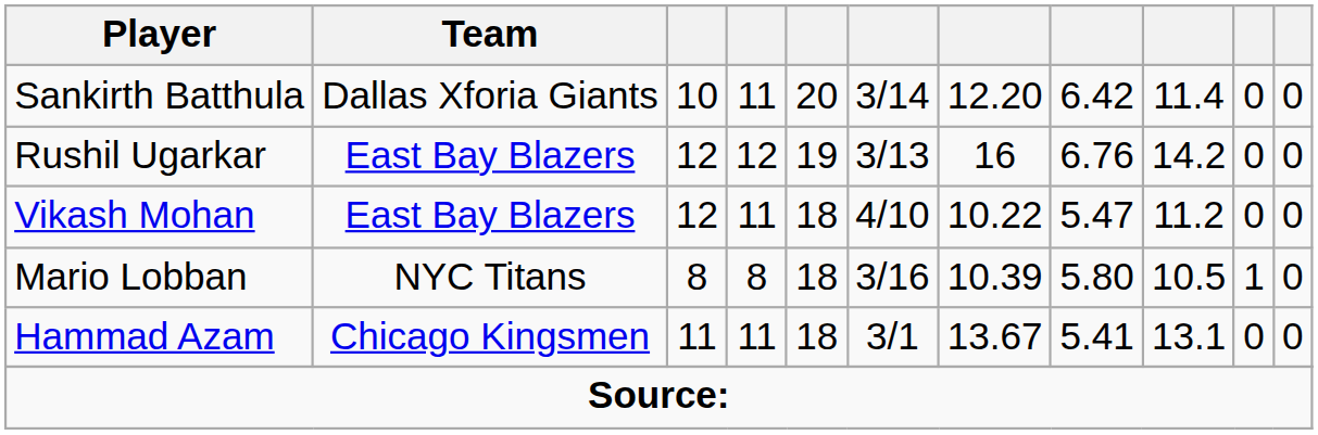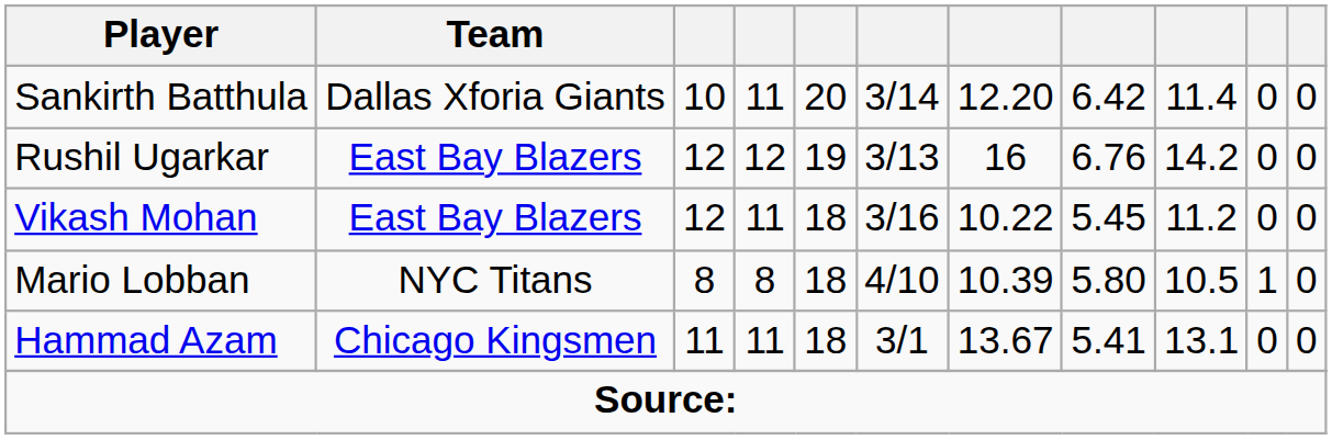 <table class="wikitable sortable"  style="text-align: center;">
 <tr>
 <th class="unsortable">Player</th>
 <th>Team</th>
 <th></th>
 <th></th>
 <th></th>
 <th></th>
 <th></th>
 <th></th>
 <th></th>
 <th></th>
 <th></th>
 </tr>
 <tr>
 <td style="text-align:left">Sankirth Batthula</td>
 <td>Dallas Xforia Giants</td>
 <td>10</td>
 <td>11</td>
 <td>20</td>
 <td>3/14</td>
 <td>12.20</td>
 <td>6.42</td>
 <td>11.4</td>
 <td>0</td>
 <td>0</td>
 </tr>
 <tr>
 <td style="text-align:left">Rushil Ugarkar</td>
 <td><a href='#'>East Bay Blazers</a></td>
 <td>12</td>
 <td>12</td>
 <td>19</td>
 <td>3/13</td>
 <td>16</td>
 <td>6.76</td>
 <td>14.2</td>
 <td>0</td>
 <td>0</td>
 </tr>
 <tr>
 <td style="text-align:left"><a href='#'>Vikash Mohan</a></td>
 <td><a href='#'>East Bay Blazers</a></td>
 <td>12</td>
 <td>11</td>
 <td>18</td>
-<td>4/10</td>
+<td>3/16</td>
 <td>10.22</td>
-<td>5.47</td>
+<td>5.45</td>
 <td>11.2</td>
 <td>0</td>
 <td>0</td>
 </tr>
 <tr>
 <td style="text-align:left">Mario Lobban</td>
 <td>NYC Titans</td>
 <td>8</td>
 <td>8</td>
 <td>18</td>
-<td>3/16</td>
+<td>4/10</td>
 <td>10.39</td>
 <td>5.80</td>
 <td>10.5</td>
 <td>1</td>
 <td>0</td>
 </tr>
 <tr>
 <td style="text-align:left"><a href='#'>Hammad Azam</a></td>
 <td><a href='#'>Chicago Kingsmen</a></td>
 <td>11</td>
 <td>11</td>
 <td>18</td>
 <td>3/1</td>
 <td>13.67</td>
 <td>5.41</td>
 <td>13.1</td>
 <td>0</td>
 <td>0</td>
 </tr>
 <tr>
 </tr>
 <tr class=sortbottom>
 <td colspan=15><strong>Source:</strong> </td>
 </tr>
 </table>
